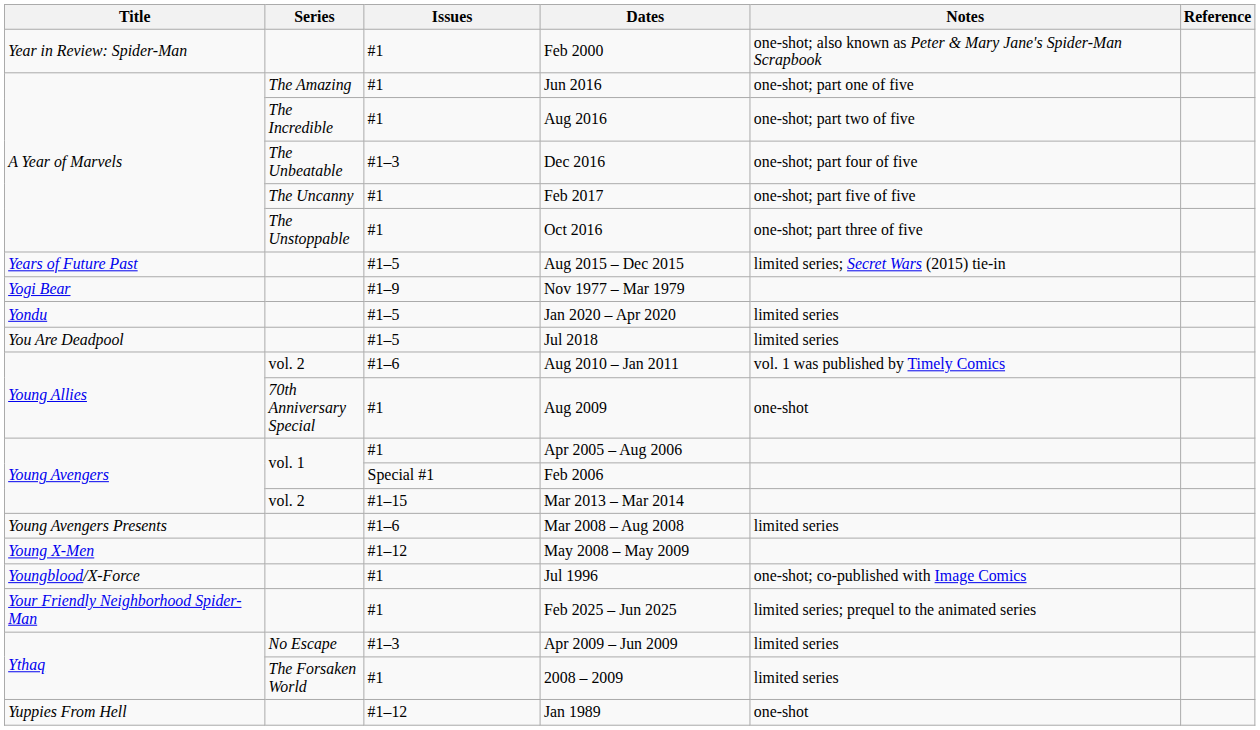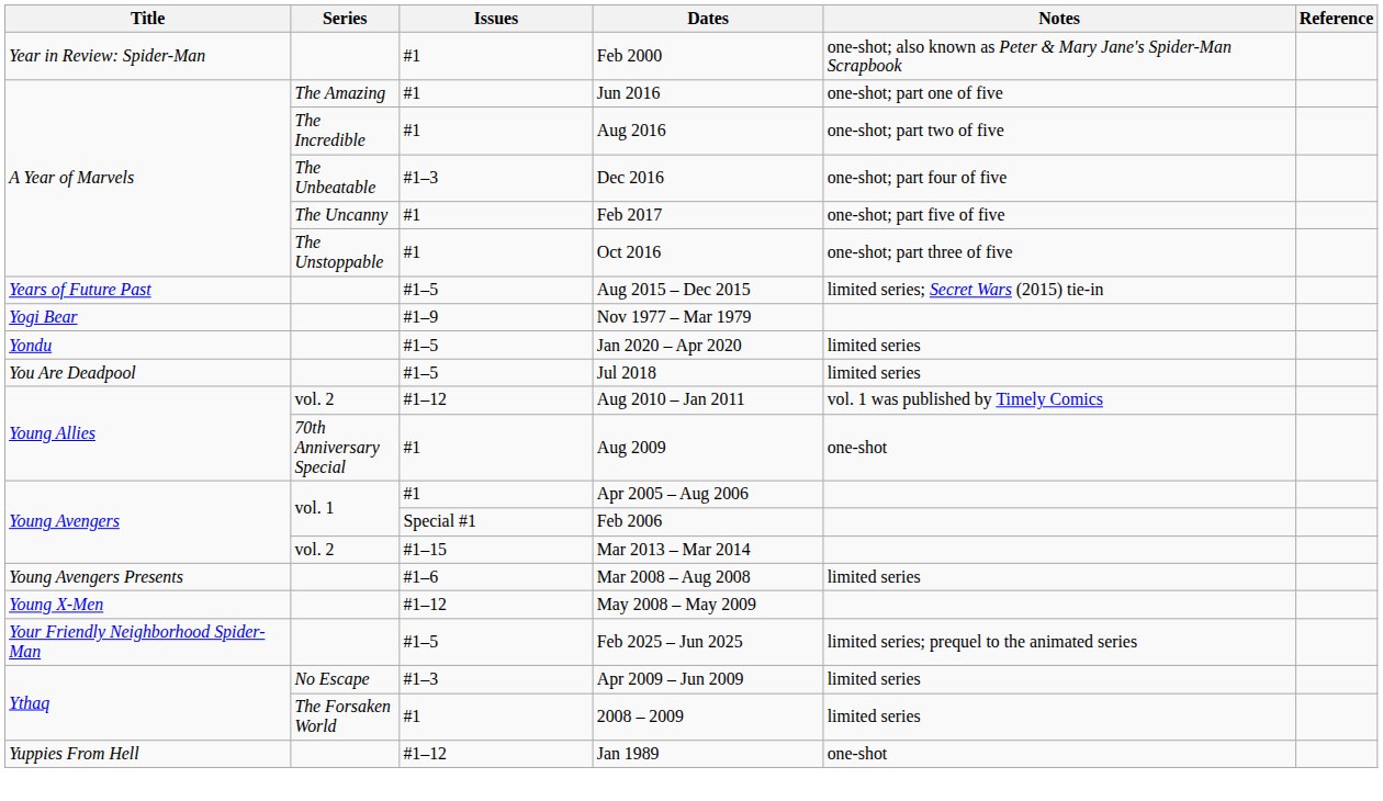 <table class="wikitable sortable" style="width:100%;">
 <tr>
 <th width=22%>Title</th>
 <th width=8%>Series</th>
 <th width=15%>Issues</th>
 <th width=18%>Dates</th>
 <th width=37%>Notes</th>
 <th>Reference</th>
 </tr>
 <tr>
 <td><em>Year in Review: Spider-Man</em></td>
 <td></td>
 <td>#1</td>
 <td>Feb 2000</td>
 <td>one-shot; also known as <em>Peter & Mary Jane's Spider-Man Scrapbook</em></td>
 <td></td>
 </tr>
 <tr>
 <td rowspan="5"><em>A Year of Marvels</em></td>
 <td><em>The Amazing</em></td>
 <td>#1</td>
 <td>Jun 2016</td>
 <td>one-shot; part one of five</td>
 <td></td>
 </tr>
 <tr>
 <td><em>The Incredible</em></td>
 <td>#1</td>
 <td>Aug 2016</td>
 <td>one-shot; part two of five</td>
 <td></td>
 </tr>
 <tr>
 <td><em>The Unbeatable</em></td>
 <td>#1–3</td>
 <td>Dec 2016</td>
 <td>one-shot; part four of five</td>
 <td></td>
 </tr>
 <tr>
 <td><em>The Uncanny</em></td>
 <td>#1</td>
 <td>Feb 2017</td>
 <td>one-shot; part five of five</td>
 <td></td>
 </tr>
 <tr>
 <td><em>The Unstoppable</em></td>
 <td>#1</td>
 <td>Oct 2016</td>
 <td>one-shot; part three of five</td>
 <td></td>
 </tr>
 <tr>
 <td><em><a href='#'>Years of Future Past</a></em></td>
 <td></td>
 <td>#1–5</td>
 <td>Aug 2015 – Dec 2015</td>
 <td>limited series; <em><a href='#'>Secret Wars</a></em> (2015) tie-in</td>
 <td></td>
 </tr>
 <tr>
 <td><em><a href='#'>Yogi Bear</a></em></td>
 <td></td>
 <td>#1–9</td>
 <td>Nov 1977 – Mar 1979</td>
 <td></td>
 <td></td>
 </tr>
 <tr>
 <td><em><a href='#'>Yondu</a></em></td>
 <td></td>
 <td>#1–5</td>
 <td>Jan 2020 – Apr 2020</td>
 <td>limited series</td>
 <td></td>
 </tr>
 <tr>
 <td><em>You Are Deadpool</em></td>
 <td></td>
 <td>#1–5</td>
 <td>Jul 2018</td>
 <td>limited series</td>
 <td></td>
 </tr>
 <tr>
 <td rowspan="2"><em><a href='#'>Young Allies</a></em></td>
 <td>vol. 2</td>
-<td>#1–6</td>
+<td>#1–12</td>
 <td>Aug 2010 – Jan 2011</td>
 <td>vol. 1 was published by <a href='#'>Timely Comics</a></td>
 <td></td>
 </tr>
 <tr>
 <td><em>70th Anniversary Special</em></td>
 <td>#1</td>
 <td>Aug 2009</td>
 <td>one-shot</td>
 <td></td>
 </tr>
 <tr>
 <td rowspan="3"><em><a href='#'>Young Avengers</a></em></td>
 <td rowspan="2">vol. 1</td>
 <td>#1</td>
 <td>Apr 2005 – Aug 2006</td>
 <td></td>
 <td></td>
 </tr>
 <tr>
 <td>Special #1</td>
 <td>Feb 2006</td>
 <td></td>
 <td></td>
 </tr>
 <tr>
 <td>vol. 2</td>
 <td>#1–15</td>
 <td>Mar 2013 – Mar 2014</td>
 <td></td>
 <td></td>
 </tr>
 <tr>
 <td><em>Young Avengers Presents</em></td>
 <td></td>
 <td>#1–6</td>
 <td>Mar 2008 – Aug 2008</td>
 <td>limited series</td>
 <td></td>
 </tr>
 <tr>
 <td><em><a href='#'>Young X-Men</a></em></td>
 <td></td>
 <td>#1–12</td>
 <td>May 2008 – May 2009</td>
 <td></td>
 <td></td>
 </tr>
 <tr>
-<td><em><a href='#'>Youngblood</a>/X-Force</em></td>
-<td></td>
-<td>#1</td>
-<td>Jul 1996</td>
-<td>one-shot; co-published with <a href='#'>Image Comics</a></td>
-<td></td>
-</tr>
-<tr>
 <td><em><a href='#'>Your Friendly Neighborhood Spider-Man</a></em></td>
 <td></td>
-<td>#1</td>
+<td>#1–5</td>
 <td>Feb 2025 – Jun 2025</td>
 <td>limited series; prequel to the animated series</td>
 <td></td>
 </tr>
 <tr>
 <td rowspan="2"><em><a href='#'>Ythaq</a></em></td>
 <td><em>No Escape</em></td>
 <td>#1–3</td>
 <td>Apr 2009 – Jun 2009</td>
 <td>limited series</td>
 <td></td>
 </tr>
 <tr>
 <td><em>The Forsaken World</em></td>
 <td>#1</td>
 <td>2008 – 2009</td>
 <td>limited series</td>
 <td></td>
 </tr>
 <tr>
 <td><em>Yuppies From Hell</em></td>
 <td></td>
 <td>#1–12</td>
 <td>Jan 1989</td>
 <td>one-shot</td>
 <td></td>
 </tr>
 </table>
